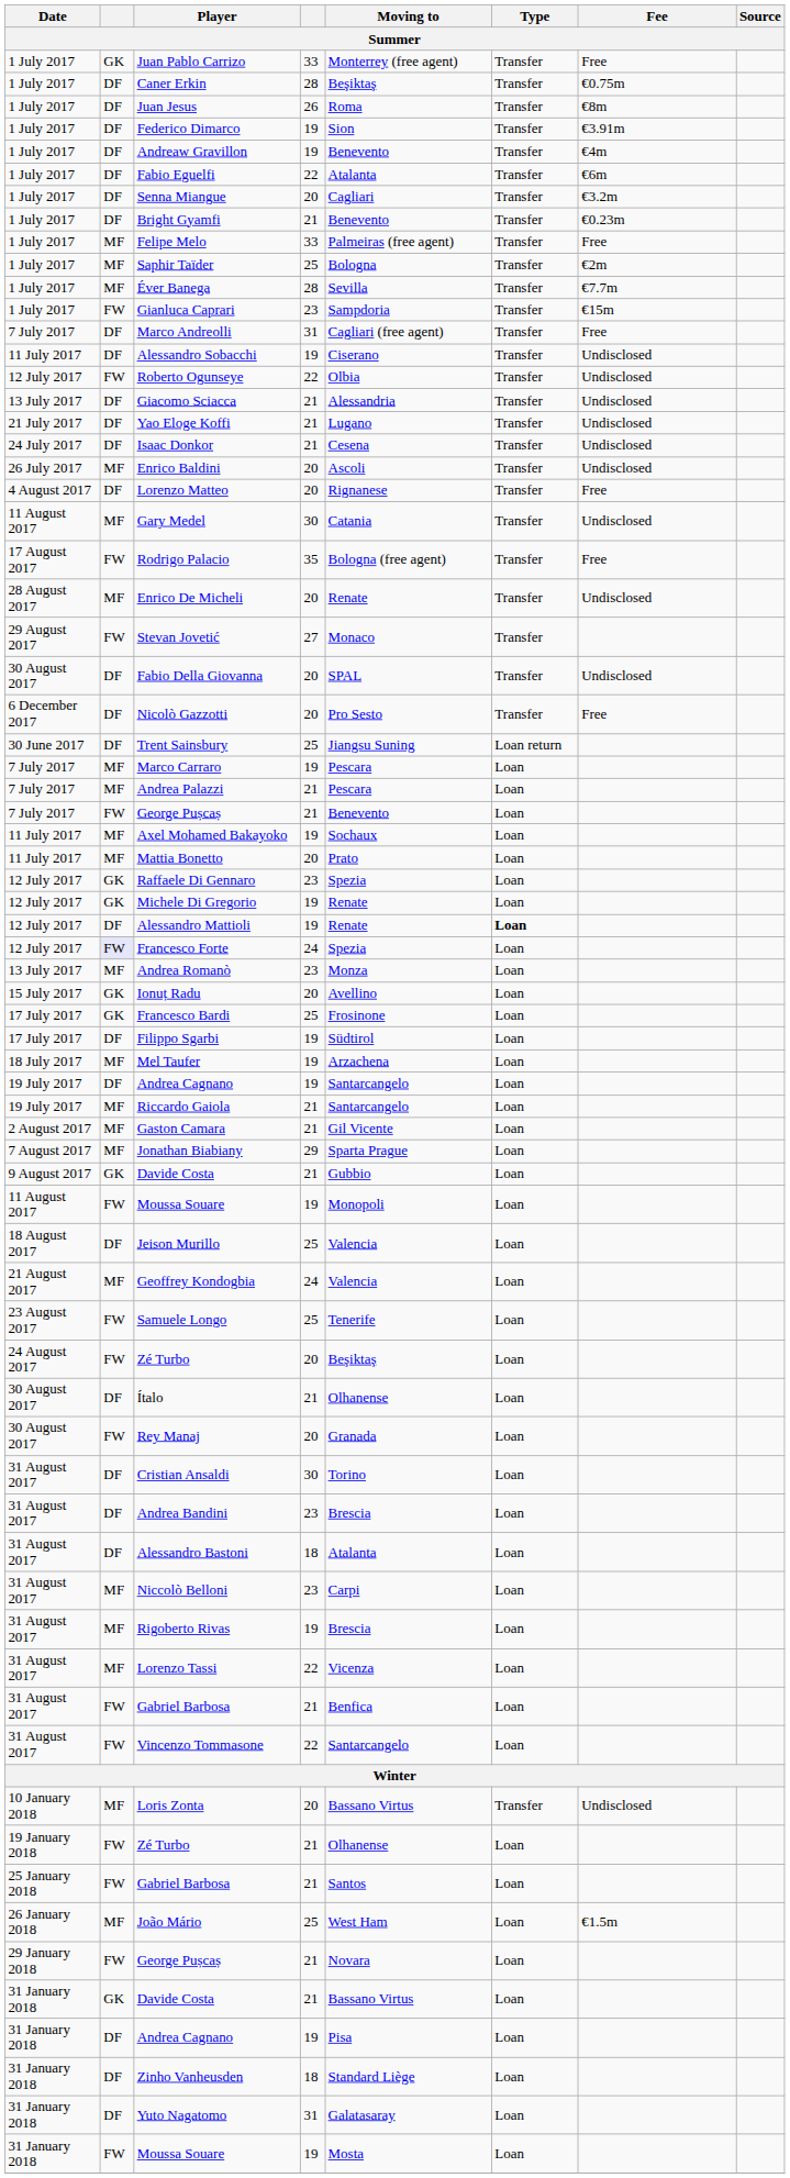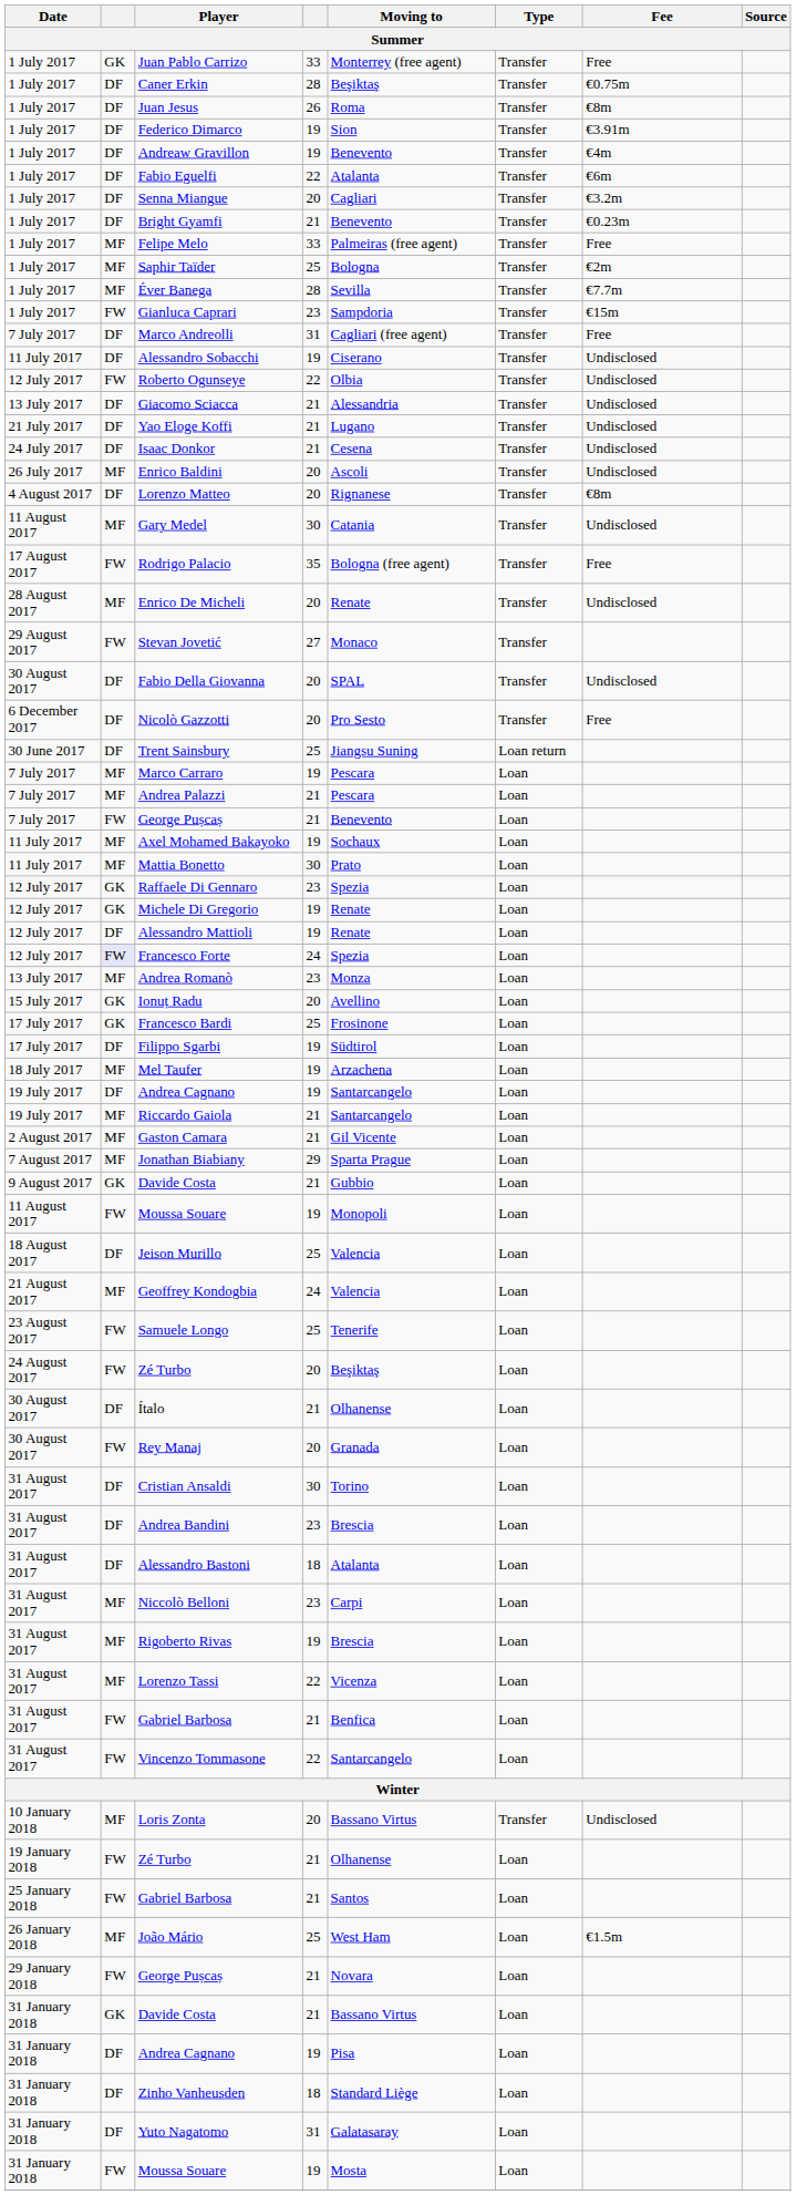 <table class="wikitable sortable">
 <tr>
 <th style="width:100px;">Date</th>
 <th style="width:30px;"></th>
 <th style="width:180px;">Player</th>
 <th style="width:20px;"></th>
 <th style="width:180px;">Moving to</th>
 <th style="width:90px;" class="unsortable">Type</th>
 <th style="width:170px;" class="unsortable">Fee</th>
 <th style="width:20px;">Source</th>
 </tr>
 <tr>
 <th colspan=8>Summer</th>
 </tr>
 <tr>
 <td>1 July 2017</td>
 <td>GK</td>
 <td> <a href='#'>Juan Pablo Carrizo</a></td>
 <td>33</td>
 <td> <a href='#'>Monterrey</a> (free agent)</td>
 <td>Transfer</td>
 <td>Free</td>
 <td></td>
 </tr>
 <tr>
 <td>1 July 2017</td>
 <td>DF</td>
 <td> <a href='#'>Caner Erkin</a></td>
 <td>28</td>
 <td> <a href='#'>Beşiktaş</a></td>
 <td>Transfer</td>
 <td>€0.75m</td>
 <td></td>
 </tr>
 <tr>
 <td>1 July 2017</td>
 <td>DF</td>
 <td> <a href='#'>Juan Jesus</a></td>
 <td>26</td>
 <td> <a href='#'>Roma</a></td>
 <td>Transfer</td>
 <td>€8m</td>
 <td></td>
 </tr>
 <tr>
 <td>1 July 2017</td>
 <td>DF</td>
 <td> <a href='#'>Federico Dimarco</a></td>
 <td>19</td>
 <td> <a href='#'>Sion</a></td>
 <td>Transfer</td>
 <td>€3.91m</td>
 <td></td>
 </tr>
 <tr>
 <td>1 July 2017</td>
 <td>DF</td>
 <td> <a href='#'>Andreaw Gravillon</a></td>
 <td>19</td>
 <td> <a href='#'>Benevento</a></td>
 <td>Transfer</td>
 <td>€4m</td>
 <td></td>
 </tr>
 <tr>
 <td>1 July 2017</td>
 <td>DF</td>
 <td> <a href='#'>Fabio Eguelfi</a></td>
 <td>22</td>
 <td> <a href='#'>Atalanta</a></td>
 <td>Transfer</td>
 <td>€6m</td>
 <td></td>
 </tr>
 <tr>
 <td>1 July 2017</td>
 <td>DF</td>
 <td> <a href='#'>Senna Miangue</a></td>
 <td>20</td>
 <td> <a href='#'>Cagliari</a></td>
 <td>Transfer</td>
 <td>€3.2m</td>
 <td></td>
 </tr>
 <tr>
 <td>1 July 2017</td>
 <td>DF</td>
 <td> <a href='#'>Bright Gyamfi</a></td>
 <td>21</td>
 <td> <a href='#'>Benevento</a></td>
 <td>Transfer</td>
 <td>€0.23m</td>
 <td></td>
 </tr>
 <tr>
 <td>1 July 2017</td>
 <td>MF</td>
 <td> <a href='#'>Felipe Melo</a></td>
 <td>33</td>
 <td> <a href='#'>Palmeiras</a> (free agent)</td>
 <td>Transfer</td>
 <td>Free</td>
 <td></td>
 </tr>
 <tr>
 <td>1 July 2017</td>
 <td>MF</td>
 <td> <a href='#'>Saphir Taïder</a></td>
 <td>25</td>
 <td> <a href='#'>Bologna</a></td>
 <td>Transfer</td>
 <td>€2m</td>
 <td></td>
 </tr>
 <tr>
 <td>1 July 2017</td>
 <td>MF</td>
 <td> <a href='#'>Éver Banega</a></td>
 <td>28</td>
 <td> <a href='#'>Sevilla</a></td>
 <td>Transfer</td>
 <td>€7.7m</td>
 <td></td>
 </tr>
 <tr>
 <td>1 July 2017</td>
 <td>FW</td>
 <td> <a href='#'>Gianluca Caprari</a></td>
 <td>23</td>
 <td> <a href='#'>Sampdoria</a></td>
 <td>Transfer</td>
 <td>€15m</td>
 <td></td>
 </tr>
 <tr>
 <td>7 July 2017</td>
 <td>DF</td>
 <td> <a href='#'>Marco Andreolli</a></td>
 <td>31</td>
 <td> <a href='#'>Cagliari</a> (free agent)</td>
 <td>Transfer</td>
 <td>Free</td>
 <td></td>
 </tr>
 <tr>
 <td>11 July 2017</td>
 <td>DF</td>
 <td> <a href='#'>Alessandro Sobacchi</a></td>
 <td>19</td>
 <td> <a href='#'>Ciserano</a></td>
 <td>Transfer</td>
 <td>Undisclosed</td>
 <td></td>
 </tr>
 <tr>
 <td>12 July 2017</td>
 <td>FW</td>
 <td> <a href='#'>Roberto Ogunseye</a></td>
 <td>22</td>
 <td> <a href='#'>Olbia</a></td>
 <td>Transfer</td>
 <td>Undisclosed</td>
 <td></td>
 </tr>
 <tr>
 <td>13 July 2017</td>
 <td>DF</td>
 <td> <a href='#'>Giacomo Sciacca</a></td>
 <td>21</td>
 <td> <a href='#'>Alessandria</a></td>
 <td>Transfer</td>
 <td>Undisclosed</td>
 <td></td>
 </tr>
 <tr>
 <td>21 July 2017</td>
 <td>DF</td>
 <td> <a href='#'>Yao Eloge Koffi</a></td>
 <td>21</td>
 <td> <a href='#'>Lugano</a></td>
 <td>Transfer</td>
 <td>Undisclosed</td>
 <td></td>
 </tr>
 <tr>
 <td>24 July 2017</td>
 <td>DF</td>
 <td> <a href='#'>Isaac Donkor</a></td>
 <td>21</td>
 <td> <a href='#'>Cesena</a></td>
 <td>Transfer</td>
 <td>Undisclosed</td>
 <td></td>
 </tr>
 <tr>
 <td>26 July 2017</td>
 <td>MF</td>
 <td> <a href='#'>Enrico Baldini</a></td>
 <td>20</td>
 <td> <a href='#'>Ascoli</a></td>
 <td>Transfer</td>
 <td>Undisclosed</td>
 <td></td>
 </tr>
 <tr>
 <td>4 August 2017</td>
 <td>DF</td>
 <td> <a href='#'>Lorenzo Matteo</a></td>
 <td>20</td>
 <td> <a href='#'>Rignanese</a></td>
 <td>Transfer</td>
-<td>Free</td>
+<td>€8m</td>
 <td></td>
 </tr>
 <tr>
 <td>11 August 2017</td>
 <td>MF</td>
 <td> <a href='#'>Gary Medel</a></td>
 <td>30</td>
 <td> <a href='#'>Catania</a></td>
 <td>Transfer</td>
 <td>Undisclosed</td>
 <td></td>
 </tr>
 <tr>
 <td>17 August 2017</td>
 <td>FW</td>
 <td> <a href='#'>Rodrigo Palacio</a></td>
 <td>35</td>
 <td> <a href='#'>Bologna</a> (free agent)</td>
 <td>Transfer</td>
 <td>Free</td>
 <td></td>
 </tr>
 <tr>
 <td>28 August 2017</td>
 <td>MF</td>
 <td> <a href='#'>Enrico De Micheli</a></td>
 <td>20</td>
 <td> <a href='#'>Renate</a></td>
 <td>Transfer</td>
 <td>Undisclosed</td>
 <td></td>
 </tr>
 <tr>
 <td>29 August 2017</td>
 <td>FW</td>
 <td> <a href='#'>Stevan Jovetić</a></td>
 <td>27</td>
 <td> <a href='#'>Monaco</a></td>
 <td>Transfer</td>
 <td></td>
 <td></td>
 </tr>
 <tr>
 <td>30 August 2017</td>
 <td>DF</td>
 <td> <a href='#'>Fabio Della Giovanna</a></td>
 <td>20</td>
 <td> <a href='#'>SPAL</a></td>
 <td>Transfer</td>
 <td>Undisclosed</td>
 <td></td>
 </tr>
 <tr>
 <td>6 December 2017</td>
 <td>DF</td>
 <td> <a href='#'>Nicolò Gazzotti</a></td>
 <td>20</td>
 <td> <a href='#'>Pro Sesto</a></td>
 <td>Transfer</td>
 <td>Free</td>
 <td></td>
 </tr>
 <tr>
 <td>30 June 2017</td>
 <td>DF</td>
 <td> <a href='#'>Trent Sainsbury</a></td>
 <td>25</td>
 <td> <a href='#'>Jiangsu Suning</a></td>
 <td>Loan return</td>
 <td></td>
 <td></td>
 </tr>
 <tr>
 <td>7 July 2017</td>
 <td>MF</td>
 <td> <a href='#'>Marco Carraro</a></td>
 <td>19</td>
 <td> <a href='#'>Pescara</a></td>
 <td>Loan</td>
 <td></td>
 <td></td>
 </tr>
 <tr>
 <td>7 July 2017</td>
 <td>MF</td>
 <td> <a href='#'>Andrea Palazzi</a></td>
 <td>21</td>
 <td> <a href='#'>Pescara</a></td>
 <td>Loan</td>
 <td></td>
 <td></td>
 </tr>
 <tr>
 <td>7 July 2017</td>
 <td>FW</td>
 <td> <a href='#'>George Pușcaș</a></td>
 <td>21</td>
 <td> <a href='#'>Benevento</a></td>
 <td>Loan</td>
 <td></td>
 <td></td>
 </tr>
 <tr>
 <td>11 July 2017</td>
 <td>MF</td>
 <td> <a href='#'>Axel Mohamed Bakayoko</a></td>
 <td>19</td>
 <td> <a href='#'>Sochaux</a></td>
 <td>Loan</td>
 <td></td>
 <td></td>
 </tr>
 <tr>
 <td>11 July 2017</td>
 <td>MF</td>
 <td> <a href='#'>Mattia Bonetto</a></td>
-<td>20</td>
+<td>30</td>
 <td> <a href='#'>Prato</a></td>
 <td>Loan</td>
 <td></td>
 <td></td>
 </tr>
 <tr>
 <td>12 July 2017</td>
 <td>GK</td>
 <td> <a href='#'>Raffaele Di Gennaro</a></td>
 <td>23</td>
 <td> <a href='#'>Spezia</a></td>
 <td>Loan</td>
 <td></td>
 <td></td>
 </tr>
 <tr>
 <td>12 July 2017</td>
 <td>GK</td>
 <td> <a href='#'>Michele Di Gregorio</a></td>
 <td>19</td>
 <td> <a href='#'>Renate</a></td>
 <td>Loan</td>
 <td></td>
 <td></td>
 </tr>
 <tr>
 <td>12 July 2017</td>
 <td>DF</td>
 <td> <a href='#'>Alessandro Mattioli</a></td>
 <td>19</td>
 <td> <a href='#'>Renate</a></td>
-<td><strong>Loan</strong></td>
+<td>Loan</td>
 <td></td>
 <td></td>
 </tr>
 <tr>
 <td>12 July 2017</td>
 <td style="background: lavender;">FW</td>
 <td> <a href='#'>Francesco Forte</a></td>
 <td>24</td>
 <td> <a href='#'>Spezia</a></td>
 <td>Loan</td>
 <td></td>
 <td></td>
 </tr>
 <tr>
 <td>13 July 2017</td>
 <td>MF</td>
 <td> <a href='#'>Andrea Romanò</a></td>
 <td>23</td>
 <td> <a href='#'>Monza</a></td>
 <td>Loan</td>
 <td></td>
 <td></td>
 </tr>
 <tr>
 <td>15 July 2017</td>
 <td>GK</td>
 <td> <a href='#'>Ionuț Radu</a></td>
 <td>20</td>
 <td> <a href='#'>Avellino</a></td>
 <td>Loan</td>
 <td></td>
 <td></td>
 </tr>
 <tr>
 <td>17 July 2017</td>
 <td>GK</td>
 <td> <a href='#'>Francesco Bardi</a></td>
 <td>25</td>
 <td> <a href='#'>Frosinone</a></td>
 <td>Loan</td>
 <td></td>
 <td></td>
 </tr>
 <tr>
 <td>17 July 2017</td>
 <td>DF</td>
 <td> <a href='#'>Filippo Sgarbi</a></td>
 <td>19</td>
 <td> <a href='#'>Südtirol</a></td>
 <td>Loan</td>
 <td></td>
 <td></td>
 </tr>
 <tr>
 <td>18 July 2017</td>
 <td>MF</td>
 <td> <a href='#'>Mel Taufer</a></td>
 <td>19</td>
 <td> <a href='#'>Arzachena</a></td>
 <td>Loan</td>
 <td></td>
 <td></td>
 </tr>
 <tr>
 <td>19 July 2017</td>
 <td>DF</td>
 <td> <a href='#'>Andrea Cagnano</a></td>
 <td>19</td>
 <td> <a href='#'>Santarcangelo</a></td>
 <td>Loan</td>
 <td></td>
 <td></td>
 </tr>
 <tr>
 <td>19 July 2017</td>
 <td>MF</td>
 <td> <a href='#'>Riccardo Gaiola</a></td>
 <td>21</td>
 <td> <a href='#'>Santarcangelo</a></td>
 <td>Loan</td>
 <td></td>
 <td></td>
 </tr>
 <tr>
 <td>2 August 2017</td>
 <td>MF</td>
 <td> <a href='#'>Gaston Camara</a></td>
 <td>21</td>
 <td> <a href='#'>Gil Vicente</a></td>
 <td>Loan</td>
 <td></td>
 <td></td>
 </tr>
 <tr>
 <td>7 August 2017</td>
 <td>MF</td>
 <td> <a href='#'>Jonathan Biabiany</a></td>
 <td>29</td>
 <td> <a href='#'>Sparta Prague</a></td>
 <td>Loan</td>
 <td></td>
 <td></td>
 </tr>
 <tr>
 <td>9 August 2017</td>
 <td>GK</td>
 <td> <a href='#'>Davide Costa</a></td>
 <td>21</td>
 <td> <a href='#'>Gubbio</a></td>
 <td>Loan</td>
 <td></td>
 <td></td>
 </tr>
 <tr>
 <td>11 August 2017</td>
 <td>FW</td>
 <td> <a href='#'>Moussa Souare</a></td>
 <td>19</td>
 <td> <a href='#'>Monopoli</a></td>
 <td>Loan</td>
 <td></td>
 <td></td>
 </tr>
 <tr>
 <td>18 August 2017</td>
 <td>DF</td>
 <td> <a href='#'>Jeison Murillo</a></td>
 <td>25</td>
 <td> <a href='#'>Valencia</a></td>
 <td>Loan</td>
 <td></td>
 <td></td>
 </tr>
 <tr>
 <td>21 August 2017</td>
 <td>MF</td>
 <td> <a href='#'>Geoffrey Kondogbia</a></td>
 <td>24</td>
 <td> <a href='#'>Valencia</a></td>
 <td>Loan</td>
 <td></td>
 <td></td>
 </tr>
 <tr>
 <td>23 August 2017</td>
 <td>FW</td>
 <td> <a href='#'>Samuele Longo</a></td>
 <td>25</td>
 <td> <a href='#'>Tenerife</a></td>
 <td>Loan</td>
 <td></td>
 <td></td>
 </tr>
 <tr>
 <td>24 August 2017</td>
 <td>FW</td>
 <td> <a href='#'>Zé Turbo</a></td>
 <td>20</td>
 <td> <a href='#'>Beşiktaş</a></td>
 <td>Loan</td>
 <td></td>
 <td></td>
 </tr>
 <tr>
 <td>30 August 2017</td>
 <td>DF</td>
 <td> Ítalo</td>
 <td>21</td>
 <td> <a href='#'>Olhanense</a></td>
 <td>Loan</td>
 <td></td>
 <td></td>
 </tr>
 <tr>
 <td>30 August 2017</td>
 <td>FW</td>
 <td> <a href='#'>Rey Manaj</a></td>
 <td>20</td>
 <td> <a href='#'>Granada</a></td>
 <td>Loan</td>
 <td></td>
 <td></td>
 </tr>
 <tr>
 <td>31 August 2017</td>
 <td>DF</td>
 <td> <a href='#'>Cristian Ansaldi</a></td>
 <td>30</td>
 <td> <a href='#'>Torino</a></td>
 <td>Loan</td>
 <td></td>
 <td></td>
 </tr>
 <tr>
 <td>31 August 2017</td>
 <td>DF</td>
 <td> <a href='#'>Andrea Bandini</a></td>
 <td>23</td>
 <td> <a href='#'>Brescia</a></td>
 <td>Loan</td>
 <td></td>
 <td></td>
 </tr>
 <tr>
 <td>31 August 2017</td>
 <td>DF</td>
 <td> <a href='#'>Alessandro Bastoni</a></td>
 <td>18</td>
 <td> <a href='#'>Atalanta</a></td>
 <td>Loan</td>
 <td></td>
 <td></td>
 </tr>
 <tr>
 <td>31 August 2017</td>
 <td>MF</td>
 <td> <a href='#'>Niccolò Belloni</a></td>
 <td>23</td>
 <td> <a href='#'>Carpi</a></td>
 <td>Loan</td>
 <td></td>
 <td></td>
 </tr>
 <tr>
 <td>31 August 2017</td>
 <td>MF</td>
 <td> <a href='#'>Rigoberto Rivas</a></td>
 <td>19</td>
 <td> <a href='#'>Brescia</a></td>
 <td>Loan</td>
 <td></td>
 <td></td>
 </tr>
 <tr>
 <td>31 August 2017</td>
 <td>MF</td>
 <td> <a href='#'>Lorenzo Tassi</a></td>
 <td>22</td>
 <td> <a href='#'>Vicenza</a></td>
 <td>Loan</td>
 <td></td>
 <td></td>
 </tr>
 <tr>
 <td>31 August 2017</td>
 <td>FW</td>
 <td> <a href='#'>Gabriel Barbosa</a></td>
 <td>21</td>
 <td> <a href='#'>Benfica</a></td>
 <td>Loan</td>
 <td></td>
 <td></td>
 </tr>
 <tr>
 <td>31 August 2017</td>
 <td>FW</td>
 <td> <a href='#'>Vincenzo Tommasone</a></td>
 <td>22</td>
 <td> <a href='#'>Santarcangelo</a></td>
 <td>Loan</td>
 <td></td>
 <td></td>
 </tr>
 <tr>
 <th colspan=8>Winter</th>
 </tr>
 <tr>
 <td>10 January 2018</td>
 <td>MF</td>
 <td> <a href='#'>Loris Zonta</a></td>
 <td>20</td>
 <td> <a href='#'>Bassano Virtus</a></td>
 <td>Transfer</td>
 <td>Undisclosed</td>
 <td></td>
 </tr>
 <tr>
 <td>19 January 2018</td>
 <td>FW</td>
 <td> <a href='#'>Zé Turbo</a></td>
 <td>21</td>
 <td> <a href='#'>Olhanense</a></td>
 <td>Loan</td>
 <td></td>
 <td></td>
 </tr>
 <tr>
 <td>25 January 2018</td>
 <td>FW</td>
 <td> <a href='#'>Gabriel Barbosa</a></td>
 <td>21</td>
 <td> <a href='#'>Santos</a></td>
 <td>Loan</td>
 <td></td>
 <td></td>
 </tr>
 <tr>
 <td>26 January 2018</td>
 <td>MF</td>
 <td> <a href='#'>João Mário</a></td>
 <td>25</td>
 <td> <a href='#'>West Ham</a></td>
 <td>Loan</td>
 <td>€1.5m</td>
 <td></td>
 </tr>
 <tr>
 <td>29 January 2018</td>
 <td>FW</td>
 <td> <a href='#'>George Pușcaș</a></td>
 <td>21</td>
 <td> <a href='#'>Novara</a></td>
 <td>Loan</td>
 <td></td>
 <td></td>
 </tr>
 <tr>
 <td>31 January 2018</td>
 <td>GK</td>
 <td> <a href='#'>Davide Costa</a></td>
 <td>21</td>
 <td> <a href='#'>Bassano Virtus</a></td>
 <td>Loan</td>
 <td></td>
 <td></td>
 </tr>
 <tr>
 <td>31 January 2018</td>
 <td>DF</td>
 <td> <a href='#'>Andrea Cagnano</a></td>
 <td>19</td>
 <td> <a href='#'>Pisa</a></td>
 <td>Loan</td>
 <td></td>
 <td></td>
 </tr>
 <tr>
 <td>31 January 2018</td>
 <td>DF</td>
 <td> <a href='#'>Zinho Vanheusden</a></td>
 <td>18</td>
 <td> <a href='#'>Standard Liège</a></td>
 <td>Loan</td>
 <td></td>
 <td></td>
 </tr>
 <tr>
 <td>31 January 2018</td>
 <td>DF</td>
 <td> <a href='#'>Yuto Nagatomo</a></td>
 <td>31</td>
 <td> <a href='#'>Galatasaray</a></td>
 <td>Loan</td>
 <td></td>
 <td></td>
 </tr>
 <tr>
 <td>31 January 2018</td>
 <td>FW</td>
 <td> <a href='#'>Moussa Souare</a></td>
 <td>19</td>
 <td> <a href='#'>Mosta</a></td>
 <td>Loan</td>
 <td></td>
 <td></td>
 </tr>
 <tr>
 </tr>
 </table>
